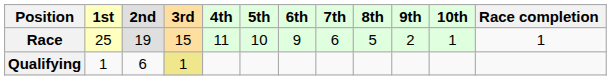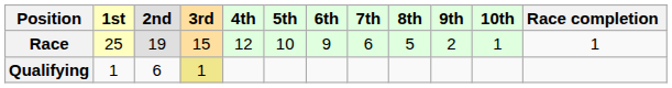 <table class="wikitable" style="font-size: 85%; text-align:center">
 <tr>
 <th>Position</th>
 <th style="background-color:#ffffbf"> 1st </th>
 <th style="background-color:#dfdfdf"> 2nd </th>
 <th style="background-color:#ffdf9f"> 3rd </th>
 <th style="background-color:#dfffdf"> 4th </th>
 <th style="background-color:#dfffdf"> 5th </th>
 <th style="background-color:#dfffdf"> 6th </th>
 <th style="background-color:#dfffdf"> 7th </th>
 <th style="background-color:#dfffdf"> 8th </th>
 <th style="background-color:#dfffdf"> 9th </th>
 <th style="background-color:#dfffdf"> 10th </th>
 <th>Race completion </th>
 </tr>
 <tr>
 <th>Race</th>
 <td style="background-color:#ffffbf">25</td>
 <td style="background-color:#dfdfdf">19</td>
 <td style="background-color:#ffdf9f">15</td>
-<td style="background-color:#dfffdf">11</td>
+<td style="background-color:#dfffdf">12</td>
 <td style="background-color:#dfffdf">10</td>
 <td style="background-color:#dfffdf">9</td>
 <td style="background-color:#dfffdf">6</td>
 <td style="background-color:#dfffdf">5</td>
 <td style="background-color:#dfffdf">2</td>
 <td style="background-color:#dfffdf">1</td>
 <td>1</td>
 </tr>
 <tr>
 <th>Qualifying</th>
 <td>1</td>
 <td>6</td>
 <td style="background: khaki;">1</td>
 <td></td>
 <td></td>
 <td></td>
 <td></td>
 <td></td>
 <td></td>
 <td></td>
 </tr>
 </table>
